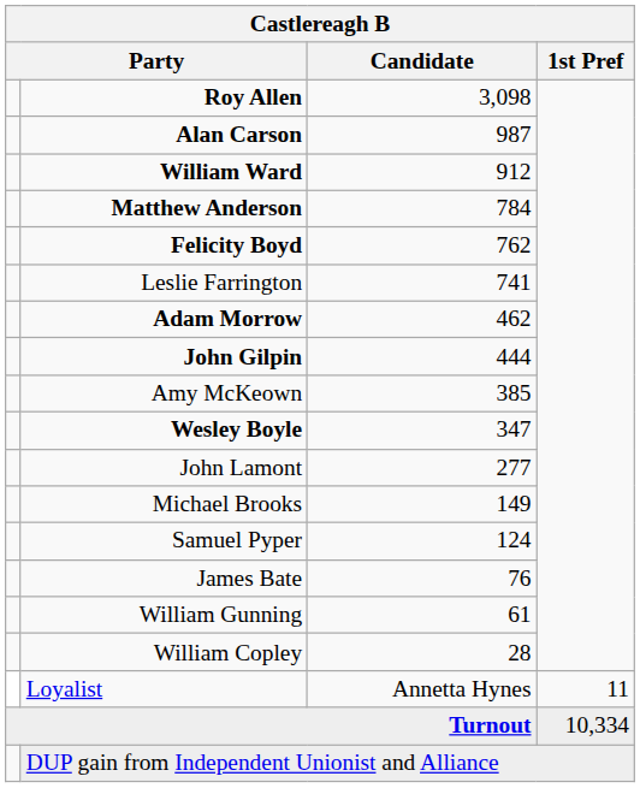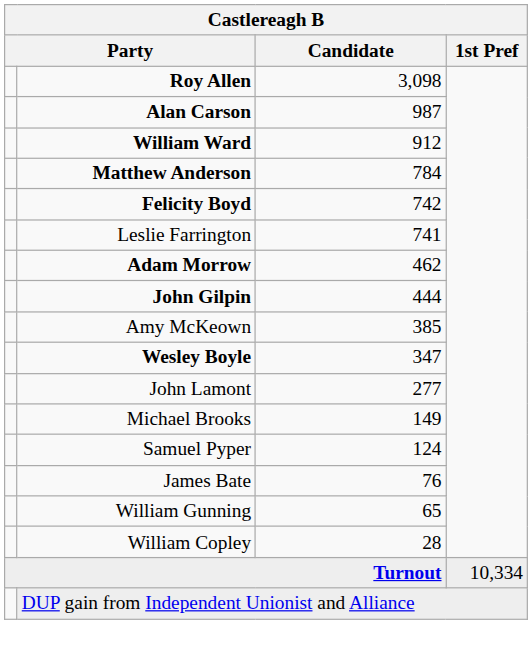 <table class="wikitable">
 <tr>
 <th colspan="4" align="center">Castlereagh B</th>
 </tr>
 <tr>
 <th colspan="2" align="center" width=200>Party</th>
 <th width=150>Candidate</th>
 <th width=60>1st Pref</th>
 </tr>
 <tr>
 <td></td>
 <td align="right"><strong>Roy Allen</strong></td>
 <td align="right">3,098</td>
 </tr>
 <tr>
 <td></td>
 <td align="right"><strong>Alan Carson</strong></td>
 <td align="right">987</td>
 </tr>
 <tr>
 <td></td>
 <td align="right"><strong>William Ward</strong></td>
 <td align="right">912</td>
 </tr>
 <tr>
 <td></td>
 <td align="right"><strong>Matthew Anderson</strong></td>
 <td align="right">784</td>
 </tr>
 <tr>
 <td></td>
 <td align="right"><strong>Felicity Boyd</strong></td>
-<td align="right">762</td>
+<td align="right">742</td>
 </tr>
 <tr>
 <td></td>
 <td align="right">Leslie Farrington</td>
 <td align="right">741</td>
 </tr>
 <tr>
 <td></td>
 <td align="right"><strong>Adam Morrow</strong></td>
 <td align="right">462</td>
 </tr>
 <tr>
 <td></td>
 <td align="right"><strong>John Gilpin</strong></td>
 <td align="right">444</td>
 </tr>
 <tr>
 <td></td>
 <td align="right">Amy McKeown</td>
 <td align="right">385</td>
 </tr>
 <tr>
 <td></td>
 <td align="right"><strong>Wesley Boyle</strong></td>
 <td align="right">347</td>
 </tr>
 <tr>
 <td></td>
 <td align="right">John Lamont</td>
 <td align="right">277</td>
 </tr>
 <tr>
 <td></td>
 <td align="right">Michael Brooks</td>
 <td align="right">149</td>
 </tr>
 <tr>
 <td></td>
 <td align="right">Samuel Pyper</td>
 <td align="right">124</td>
 </tr>
 <tr>
 <td></td>
 <td align="right">James Bate</td>
 <td align="right">76</td>
 </tr>
 <tr>
 <td></td>
 <td align="right">William Gunning</td>
-<td align="right">61</td>
+<td align="right">65</td>
 </tr>
 <tr>
 <td></td>
 <td align="right">William Copley</td>
 <td align="right">28</td>
-</tr>
-<tr>
-<td style="background-color: #FFFFFF"></td>
-<td><a href='#'>Loyalist</a></td>
-<td align="right">Annetta Hynes</td>
-<td align="right">11</td>
 </tr>
 <tr bgcolor="EEEEEE">
 <td colspan=3 align="right"><strong><a href='#'>Turnout</a></strong></td>
 <td align="right">10,334</td>
 </tr>
 <tr>
 <td bgcolor=></td>
 <td colspan=3 bgcolor="EEEEEE"><a href='#'>DUP</a> gain from <a href='#'>Independent Unionist</a> and <a href='#'>Alliance</a></td>
 </tr>
 </table>
